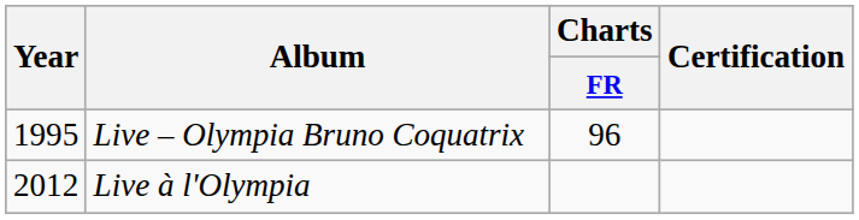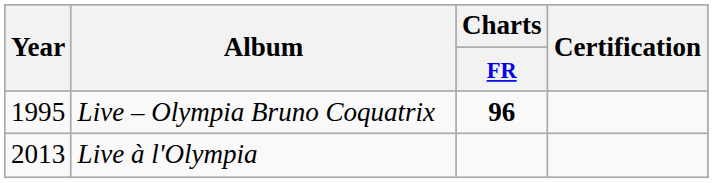 <table class="wikitable">
 <tr>
 <th align="center" rowspan="2" width="10">Year</th>
 <th align="center" rowspan="2" width="220">Album</th>
 <th align="center" colspan="1">Charts</th>
 <th align="center" rowspan="2" width="40">Certification</th>
 </tr>
 <tr>
 <th width="20"><small><a href='#'>FR</a></small><br></th>
 </tr>
 <tr>
 <td align="center">1995</td>
 <td><em>Live – Olympia Bruno Coquatrix</em></td>
-<td align="center">96</td>
+<td align="center"><strong>96</strong></td>
 <td align="center"></td>
 </tr>
 <tr>
-<td align="center">2012</td>
+<td align="center">2013</td>
 <td><em>Live à l'Olympia</em></td>
 <td align="center"></td>
 <td align="center"></td>
 </tr>
 </table>
